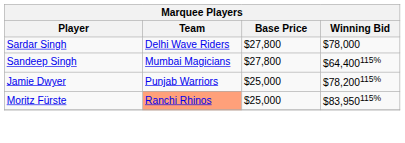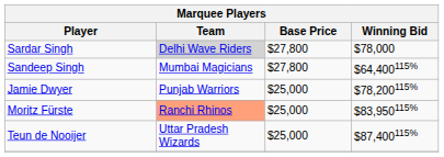 <table class="wikitable sortable" style="width:70%;">
 <tr>
 <th colspan="4">Marquee Players</th>
 </tr>
 <tr>
 <th width=35%>Player</th>
 <th width=25%>Team</th>
 <th width=20%>Base Price</th>
 <th width=20%>Winning Bid</th>
 </tr>
 <tr>
 <td> <a href='#'>Sardar Singh</a></td>
-<td><a href='#'>Delhi Wave Riders</a></td>
+<td style="background: lightgrey;"><a href='#'>Delhi Wave Riders</a></td>
 <td>$27,800</td>
 <td>$78,000</td>
 </tr>
 <tr>
 <td> <a href='#'>Sandeep Singh</a></td>
 <td><a href='#'>Mumbai Magicians</a></td>
 <td>$27,800</td>
 <td>$64,400<sup>115%</sup></td>
 </tr>
 <tr>
 <td> <a href='#'>Jamie Dwyer</a></td>
 <td><a href='#'>Punjab Warriors</a></td>
 <td>$25,000</td>
 <td>$78,200<sup>115%</sup></td>
 </tr>
 <tr>
 <td> <a href='#'>Moritz Fürste</a></td>
 <td style="background: lightsalmon;"><a href='#'>Ranchi Rhinos</a></td>
 <td>$25,000</td>
 <td>$83,950<sup>115%</sup></td>
 </tr>
 <tr>
+<td> <a href='#'>Teun de Nooijer</a></td>
+<td><a href='#'>Uttar Pradesh Wizards</a></td>
+<td>$25,000</td>
+<td>$87,400<sup>115%</sup></td>
+</tr>
+<tr>
 </tr>
 </table>
